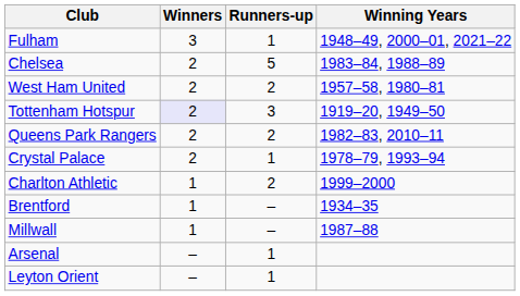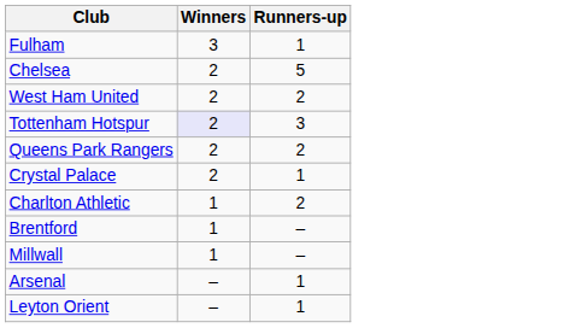 <table class="wikitable">
 <tr>
 <th>Club</th>
 <th>Winners</th>
 <th>Runners-up</th>
-<th>Winning Years</th>
 </tr>
 <tr>
 <td><a href='#'>Fulham</a></td>
 <td align=center>3</td>
 <td align=center>1</td>
-<td><a href='#'>1948–49</a>, <a href='#'>2000–01</a>, <a href='#'>2021–22</a></td>
 </tr>
 <tr>
 <td><a href='#'>Chelsea</a></td>
 <td align=center>2</td>
 <td align=center>5</td>
-<td><a href='#'>1983–84</a>, <a href='#'>1988–89</a></td>
 </tr>
 <tr>
 <td><a href='#'>West Ham United</a></td>
 <td align=center>2</td>
 <td align=center>2</td>
-<td><a href='#'>1957–58</a>, <a href='#'>1980–81</a></td>
 </tr>
 <tr>
 <td><a href='#'>Tottenham Hotspur</a></td>
 <td align=center style="background: lavender;">2</td>
 <td align=center>3</td>
-<td><a href='#'>1919–20</a>, <a href='#'>1949–50</a></td>
 </tr>
 <tr>
 <td><a href='#'>Queens Park Rangers</a></td>
 <td align=center>2</td>
 <td align=center>2</td>
-<td><a href='#'>1982–83</a>, <a href='#'>2010–11</a></td>
 </tr>
 <tr>
 <td><a href='#'>Crystal Palace</a></td>
 <td align=center>2</td>
 <td align=center>1</td>
-<td><a href='#'>1978–79</a>, <a href='#'>1993–94</a></td>
 </tr>
 <tr>
 <td><a href='#'>Charlton Athletic</a></td>
 <td align=center>1</td>
 <td align=center>2</td>
-<td><a href='#'>1999–2000</a></td>
 </tr>
 <tr>
 <td><a href='#'>Brentford</a></td>
 <td align=center>1</td>
 <td align=center>–</td>
-<td><a href='#'>1934–35</a></td>
 </tr>
 <tr>
 <td><a href='#'>Millwall</a></td>
 <td align=center>1</td>
 <td align=center>–</td>
-<td><a href='#'>1987–88</a></td>
 </tr>
 <tr>
 <td><a href='#'>Arsenal</a></td>
 <td align=center>–</td>
 <td align=center>1</td>
-<td></td>
 </tr>
 <tr>
 <td><a href='#'>Leyton Orient</a></td>
 <td align=center>–</td>
 <td align=center>1</td>
-<td></td>
 </tr>
 </table>
